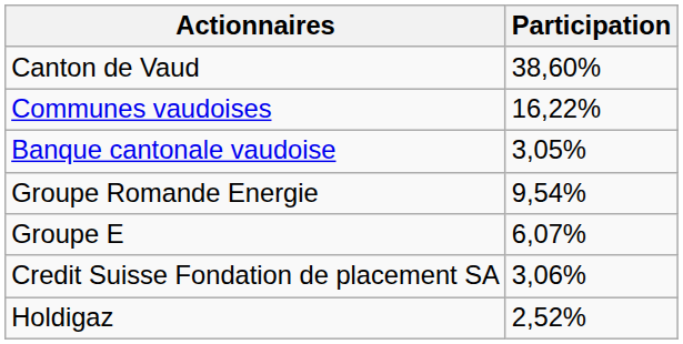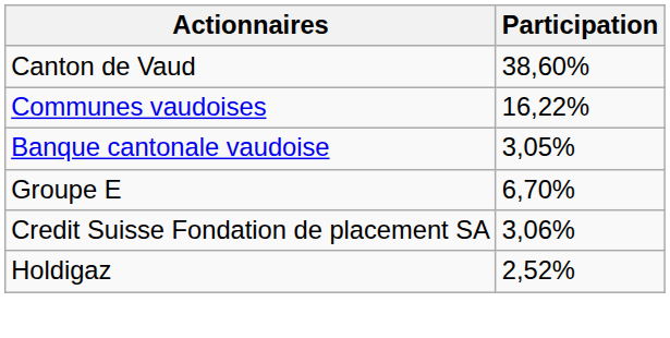 <table class="wikitable">
 <tr>
 <th>Actionnaires</th>
 <th>Participation</th>
 </tr>
 <tr>
 <td>Canton de Vaud</td>
 <td>38,60%</td>
 </tr>
 <tr>
 <td><a href='#'>Communes vaudoises</a></td>
 <td>16,22%</td>
 </tr>
 <tr>
 <td><a href='#'>Banque cantonale vaudoise</a></td>
 <td>3,05%</td>
 </tr>
 <tr>
-<td>Groupe Romande Energie</td>
-<td>9,54%</td>
-</tr>
-<tr>
 <td>Groupe E</td>
-<td>6,07%</td>
+<td>6,70%</td>
 </tr>
 <tr>
 <td>Credit Suisse Fondation de placement SA</td>
 <td>3,06%</td>
 </tr>
 <tr>
 <td>Holdigaz</td>
 <td>2,52%</td>
 </tr>
 </table>
